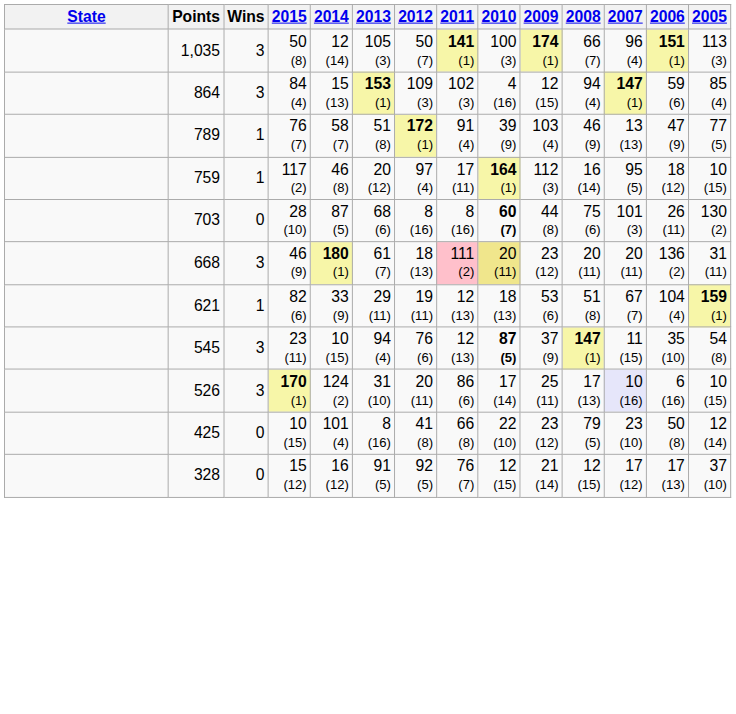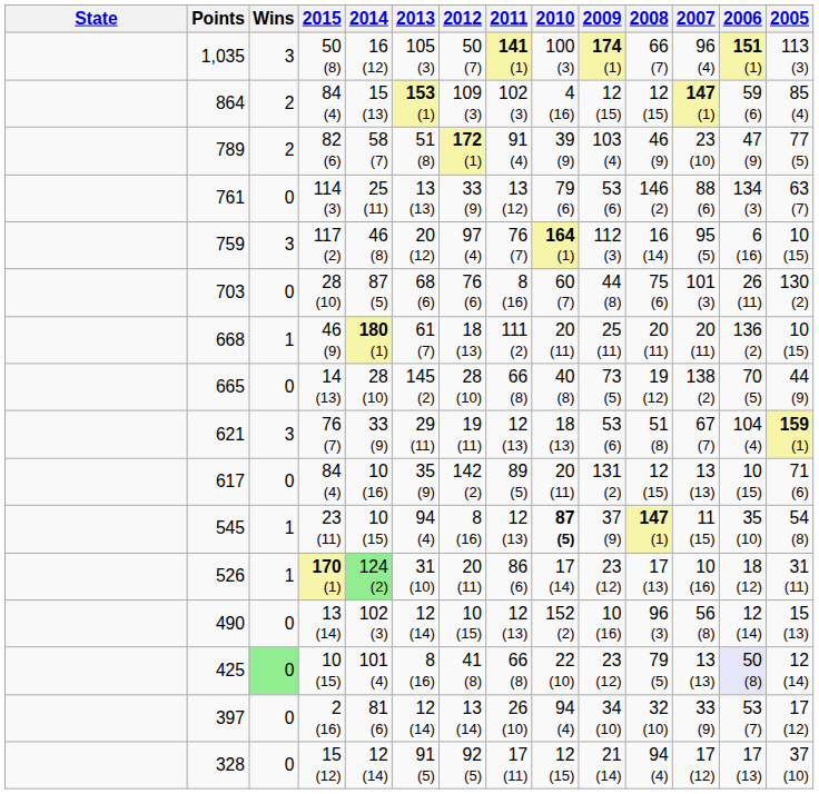 <table class="wikitable sortable">
 <tr>
 <th align="left" width=160><a href='#'>State</a></th>
 <th>Points</th>
 <th>Wins</th>
 <th><a href='#'>2015</a></th>
 <th><a href='#'>2014</a></th>
 <th><a href='#'>2013</a></th>
 <th><a href='#'>2012</a></th>
 <th><a href='#'>2011</a></th>
 <th><a href='#'>2010</a></th>
 <th><a href='#'>2009</a></th>
 <th><a href='#'>2008</a></th>
 <th><a href='#'>2007</a></th>
 <th><a href='#'>2006</a></th>
 <th><a href='#'>2005</a></th>
 </tr>
 <tr align="right">
 <td align="left"></td>
 <td>1,035</td>
 <td align="right">3</td>
 <td>50<br><small>(8)</small></td>
-<td>12<br><small>(14)</small></td>
+<td>16<br><small>(12)</small></td>
 <td>105<br><small>(3)</small></td>
 <td>50<br><small>(7)</small></td>
 <td bgcolor="#F7F6A8"><strong>141</strong><br><small>(1)</small></td>
 <td>100<br><small>(3)</small></td>
 <td bgcolor="#F7F6A8"><strong>174</strong><br><small>(1)</small></td>
 <td>66<br><small>(7)</small></td>
 <td>96<br><small>(4)</small></td>
 <td bgcolor="#F7F6A8"><strong>151</strong><br><small>(1)</small></td>
 <td>113<br><small>(3)</small></td>
 </tr>
 <tr align="right">
 <td align="left"></td>
 <td>864</td>
-<td align="right">3</td>
+<td align="right">2</td>
 <td>84<br><small>(4)</small></td>
 <td>15<br><small>(13)</small></td>
 <td bgcolor="#F7F6A8"><strong>153</strong><br><small>(1)</small></td>
 <td>109<br><small>(3)</small></td>
 <td>102<br><small>(3)</small></td>
 <td>4<br><small>(16)</small></td>
 <td>12<br><small>(15)</small></td>
-<td>94<br><small>(4)</small></td>
+<td>12<br><small>(15)</small></td>
 <td bgcolor="#F7F6A8"><strong>147</strong><br><small>(1)</small></td>
 <td>59<br><small>(6)</small></td>
 <td>85<br><small>(4)</small></td>
 </tr>
 <tr align="right">
 <td align="left"></td>
 <td>789</td>
-<td align="right">1</td>
-<td>76<br><small>(7)</small></td>
+<td align="right">2</td>
+<td>82<br><small>(6)</small></td>
 <td>58<br><small>(7)</small></td>
 <td>51<br><small>(8)</small></td>
 <td bgcolor="#F7F6A8"><strong>172</strong><br><small>(1)</small></td>
 <td>91<br><small>(4)</small></td>
 <td>39<br><small>(9)</small></td>
 <td>103<br><small>(4)</small></td>
 <td>46<br><small>(9)</small></td>
-<td>13<br><small>(13)</small></td>
+<td>23<br><small>(10)</small></td>
 <td>47<br><small>(9)</small></td>
 <td>77<br><small>(5)</small></td>
 </tr>
 <tr align="right">
 <td align="left"></td>
+<td>761</td>
+<td align="right">0</td>
+<td>114<br><small>(3)</small></td>
+<td>25<br><small>(11)</small></td>
+<td>13<br><small>(13)</small></td>
+<td>33<br><small>(9)</small></td>
+<td>13<br><small>(12)</small></td>
+<td>79<br><small>(6)</small></td>
+<td>53<br><small>(6)</small></td>
+<td>146<br><small>(2)</small></td>
+<td>88<br><small>(6)</small></td>
+<td>134<br><small>(3)</small></td>
+<td>63<br><small>(7)</small></td>
+</tr>
+<tr align="right">
+<td align="left"></td>
 <td>759</td>
-<td align="right">1</td>
+<td align="right">3</td>
 <td>117<br><small>(2)</small></td>
 <td>46<br><small>(8)</small></td>
 <td>20<br><small>(12)</small></td>
 <td>97<br><small>(4)</small></td>
-<td>17<br><small>(11)</small></td>
+<td>76<br><small>(7)</small></td>
 <td bgcolor="#F7F6A8"><strong>164</strong><br><small>(1)</small></td>
 <td>112<br><small>(3)</small></td>
 <td>16<br><small>(14)</small></td>
 <td>95<br><small>(5)</small></td>
-<td>18<br><small>(12)</small></td>
+<td>6<br><small>(16)</small></td>
 <td>10<br><small>(15)</small></td>
 </tr>
 <tr align="right">
 <td align="left"></td>
 <td>703</td>
 <td align="right">0</td>
 <td>28<br><small>(10)</small></td>
 <td>87<br><small>(5)</small></td>
 <td>68<br><small>(6)</small></td>
+<td>76<br><small>(6)</small></td>
 <td>8<br><small>(16)</small></td>
-<td>8<br><small>(16)</small></td>
-<td><strong>60<br><small>(7)</small></strong></td>
+<td>60<br><small>(7)</small></td>
 <td>44<br><small>(8)</small></td>
 <td>75<br><small>(6)</small></td>
 <td>101<br><small>(3)</small></td>
 <td>26<br><small>(11)</small></td>
 <td>130<br><small>(2)</small></td>
 </tr>
 <tr align="right">
 <td align="left"></td>
 <td>668</td>
-<td align="right">3</td>
+<td align="right">1</td>
 <td>46<br><small>(9)</small></td>
 <td bgcolor="#F7F6A8"><strong>180</strong><br><small>(1)</small></td>
 <td>61<br><small>(7)</small></td>
 <td>18<br><small>(13)</small></td>
-<td style="background: pink;">111<br><small>(2)</small></td>
-<td style="background: khaki;">20<br><small>(11)</small></td>
-<td>23<br><small>(12)</small></td>
+<td>111<br><small>(2)</small></td>
+<td>20<br><small>(11)</small></td>
+<td>25<br><small>(11)</small></td>
 <td>20<br><small>(11)</small></td>
 <td>20<br><small>(11)</small></td>
 <td>136<br><small>(2)</small></td>
-<td>31<br><small>(11)</small></td>
+<td>10<br><small>(15)</small></td>
+</tr>
+<tr align="right">
+<td align="left"></td>
+<td>665</td>
+<td align="right">0</td>
+<td>14<br><small>(13)</small></td>
+<td>28<br><small>(10)</small></td>
+<td>145<br><small>(2)</small></td>
+<td>28<br><small>(10)</small></td>
+<td>66<br><small>(8)</small></td>
+<td>40<br><small>(8)</small></td>
+<td>73<br><small>(5)</small></td>
+<td>19<br><small>(12)</small></td>
+<td>138<br><small>(2)</small></td>
+<td>70<br><small>(5)</small></td>
+<td>44<br><small>(9)</small></td>
 </tr>
 <tr align="right">
 <td align="left"></td>
 <td>621</td>
-<td align="right">1</td>
-<td>82<br><small>(6)</small></td>
+<td align="right">3</td>
+<td>76<br><small>(7)</small></td>
 <td>33<br><small>(9)</small></td>
 <td>29<br><small>(11)</small></td>
 <td>19<br><small>(11)</small></td>
 <td>12<br><small>(13)</small></td>
 <td>18<br><small>(13)</small></td>
 <td>53<br><small>(6)</small></td>
 <td>51<br><small>(8)</small></td>
 <td>67<br><small>(7)</small></td>
 <td>104<br><small>(4)</small></td>
 <td bgcolor="#F7F6A8"><strong>159</strong><br><small>(1)</small></td>
 </tr>
 <tr align="right">
 <td align="left"></td>
+<td>617</td>
+<td align="right">0</td>
+<td>84<br><small>(4)</small></td>
+<td>10<br><small>(16)</small></td>
+<td>35<br><small>(9)</small></td>
+<td>142<br><small>(2)</small></td>
+<td>89<br><small>(5)</small></td>
+<td>20<br><small>(11)</small></td>
+<td>131<br><small>(2)</small></td>
+<td>12<br><small>(15)</small></td>
+<td>13<br><small>(13)</small></td>
+<td>10<br><small>(15)</small></td>
+<td>71<br><small>(6)</small></td>
+</tr>
+<tr align="right">
+<td align="left"></td>
 <td>545</td>
-<td align="right">3</td>
+<td align="right">1</td>
 <td>23<br><small>(11)</small></td>
 <td>10<br><small>(15)</small></td>
 <td>94<br><small>(4)</small></td>
-<td>76<br><small>(6)</small></td>
+<td>8<br><small>(16)</small></td>
 <td>12<br><small>(13)</small></td>
 <td><strong>87<br><small>(5)</small></strong></td>
 <td>37<br><small>(9)</small></td>
 <td bgcolor="#F7F6A8"><strong>147</strong><br><small>(1)</small></td>
 <td>11<br><small>(15)</small></td>
 <td>35<br><small>(10)</small></td>
 <td>54<br><small>(8)</small></td>
 </tr>
 <tr align="right">
 <td align="left"></td>
 <td>526</td>
-<td align="right">3</td>
+<td align="right">1</td>
 <td bgcolor="#F7F6A8"><strong>170</strong><br><small>(1)</small></td>
-<td>124<br><small>(2)</small></td>
+<td style="background: lightgreen;">124<br><small>(2)</small></td>
 <td>31<br><small>(10)</small></td>
 <td>20<br><small>(11)</small></td>
 <td>86<br><small>(6)</small></td>
 <td>17<br><small>(14)</small></td>
-<td>25<br><small>(11)</small></td>
+<td>23<br><small>(12)</small></td>
 <td>17<br><small>(13)</small></td>
-<td style="background: lavender;">10<br><small>(16)</small></td>
-<td>6<br><small>(16)</small></td>
+<td>10<br><small>(16)</small></td>
+<td>18<br><small>(12)</small></td>
+<td>31<br><small>(11)</small></td>
+</tr>
+<tr align="right">
+<td align="left"></td>
+<td>490</td>
+<td align="right">0</td>
+<td>13<br><small>(14)</small></td>
+<td>102<br><small>(3)</small></td>
+<td>12<br><small>(14)</small></td>
 <td>10<br><small>(15)</small></td>
+<td>12<br><small>(13)</small></td>
+<td>152<br><small>(2)</small></td>
+<td>10<br><small>(16)</small></td>
+<td>96<br><small>(3)</small></td>
+<td>56<br><small>(8)</small></td>
+<td>12<br><small>(14)</small></td>
+<td>15<br><small>(13)</small></td>
 </tr>
 <tr align="right">
 <td align="left"></td>
 <td>425</td>
-<td align="right">0</td>
+<td align="right" style="background: lightgreen;">0</td>
 <td>10<br><small>(15)</small></td>
 <td>101<br><small>(4)</small></td>
 <td>8<br><small>(16)</small></td>
 <td>41<br><small>(8)</small></td>
 <td>66<br><small>(8)</small></td>
 <td>22<br><small>(10)</small></td>
 <td>23<br><small>(12)</small></td>
 <td>79<br><small>(5)</small></td>
-<td>23<br><small>(10)</small></td>
-<td>50<br><small>(8)</small></td>
+<td>13<br><small>(13)</small></td>
+<td style="background: lavender;">50<br><small>(8)</small></td>
 <td>12<br><small>(14)</small></td>
+</tr>
+<tr align="right">
+<td align="left"></td>
+<td>397</td>
+<td align="right">0</td>
+<td>2<br><small>(16)</small></td>
+<td>81<br><small>(6)</small></td>
+<td>12<br><small>(14)</small></td>
+<td>13<br><small>(14)</small></td>
+<td>26<br><small>(10)</small></td>
+<td>94<br><small>(4)</small></td>
+<td>34<br><small>(10)</small></td>
+<td>32<br><small>(10)</small></td>
+<td>33<br><small>(9)</small></td>
+<td>53<br><small>(7)</small></td>
+<td>17<br><small>(12)</small></td>
 </tr>
 <tr align="right">
 <td align="left"></td>
 <td>328</td>
 <td align="right">0</td>
 <td>15<br><small>(12)</small></td>
-<td>16<br><small>(12)</small></td>
+<td>12<br><small>(14)</small></td>
 <td>91<br><small>(5)</small></td>
 <td>92<br><small>(5)</small></td>
-<td>76<br><small>(7)</small></td>
+<td>17<br><small>(11)</small></td>
 <td>12<br><small>(15)</small></td>
 <td>21<br><small>(14)</small></td>
-<td>12<br><small>(15)</small></td>
+<td>94<br><small>(4)</small></td>
 <td>17<br><small>(12)</small></td>
 <td>17<br><small>(13)</small></td>
 <td>37<br><small>(10)</small></td>
 </tr>
 </table>
